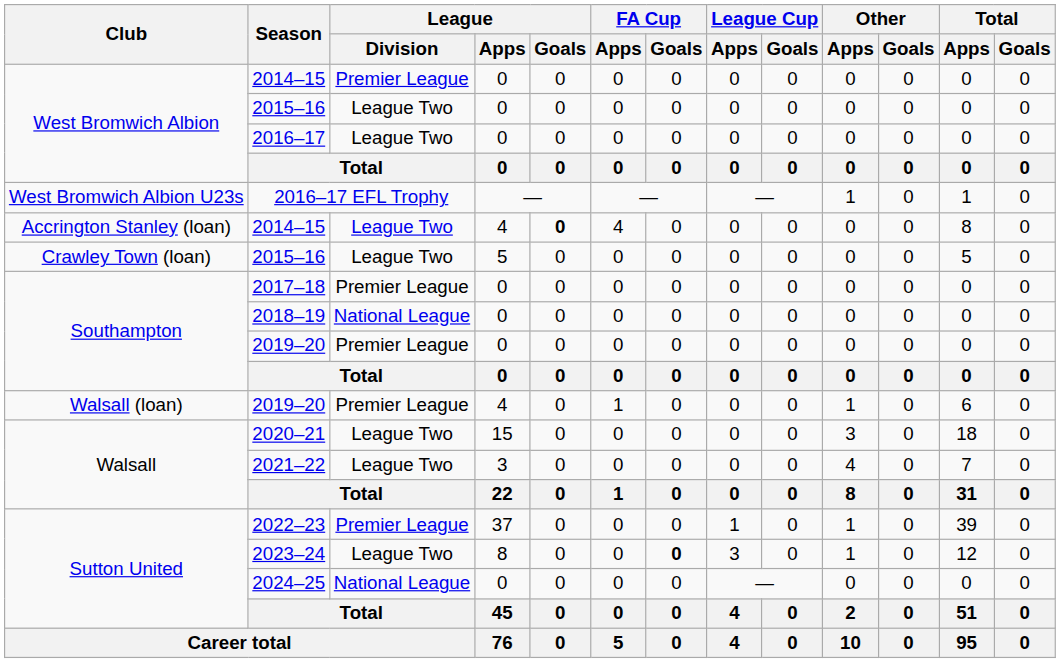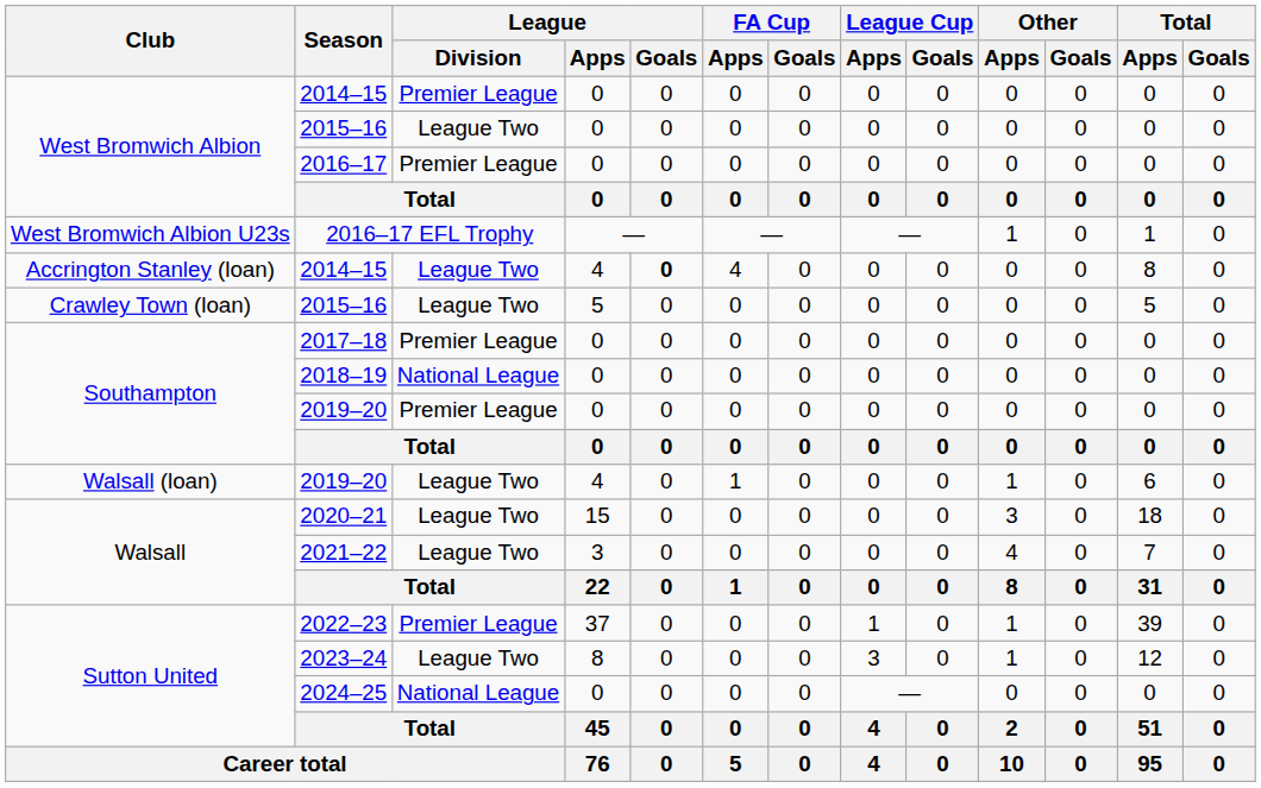 <table class="wikitable" style="text-align: center;">
 <tr>
 <th rowspan=2>Club</th>
 <th rowspan=2>Season</th>
 <th colspan=3>League</th>
 <th colspan=2><a href='#'>FA Cup</a></th>
 <th colspan=2><a href='#'>League Cup</a></th>
 <th colspan=2>Other</th>
 <th colspan=2>Total</th>
 </tr>
 <tr>
 <th>Division</th>
 <th>Apps</th>
 <th>Goals</th>
 <th>Apps</th>
 <th>Goals</th>
 <th>Apps</th>
 <th>Goals</th>
 <th>Apps</th>
 <th>Goals</th>
 <th>Apps</th>
 <th>Goals</th>
 </tr>
 <tr>
 <td rowspan=4><a href='#'>West Bromwich Albion</a></td>
 <td><a href='#'>2014–15</a></td>
 <td><a href='#'>Premier League</a></td>
 <td>0</td>
 <td>0</td>
 <td>0</td>
 <td>0</td>
 <td>0</td>
 <td>0</td>
 <td>0</td>
 <td>0</td>
 <td>0</td>
 <td>0</td>
 </tr>
 <tr>
 <td><a href='#'>2015–16</a></td>
 <td>League Two</td>
 <td>0</td>
 <td>0</td>
 <td>0</td>
 <td>0</td>
 <td>0</td>
 <td>0</td>
 <td>0</td>
 <td>0</td>
 <td>0</td>
 <td>0</td>
 </tr>
 <tr>
 <td><a href='#'>2016–17</a></td>
-<td>League Two</td>
+<td>Premier League</td>
 <td>0</td>
 <td>0</td>
 <td>0</td>
 <td>0</td>
 <td>0</td>
 <td>0</td>
 <td>0</td>
 <td>0</td>
 <td>0</td>
 <td>0</td>
 </tr>
 <tr>
 <th colspan=2>Total</th>
 <th>0</th>
 <th>0</th>
 <th>0</th>
 <th>0</th>
 <th>0</th>
 <th>0</th>
 <th>0</th>
 <th>0</th>
 <th>0</th>
 <th>0</th>
 </tr>
 <tr>
 <td><a href='#'>West Bromwich Albion U23s</a></td>
 <td colspan="2"><a href='#'>2016–17 EFL Trophy</a></td>
 <td colspan=2>—</td>
 <td colspan=2>—</td>
 <td colspan=2>—</td>
 <td>1</td>
 <td>0</td>
 <td>1</td>
 <td>0</td>
 </tr>
 <tr>
 <td><a href='#'>Accrington Stanley</a> (loan)</td>
 <td><a href='#'>2014–15</a></td>
 <td><a href='#'>League Two</a></td>
 <td>4</td>
 <td><strong>0</strong></td>
 <td>4</td>
 <td>0</td>
 <td>0</td>
 <td>0</td>
 <td>0</td>
 <td>0</td>
 <td>8</td>
 <td>0</td>
 </tr>
 <tr>
 <td><a href='#'>Crawley Town</a> (loan)</td>
 <td><a href='#'>2015–16</a></td>
 <td>League Two</td>
 <td>5</td>
 <td>0</td>
 <td>0</td>
 <td>0</td>
 <td>0</td>
 <td>0</td>
 <td>0</td>
 <td>0</td>
 <td>5</td>
 <td>0</td>
 </tr>
 <tr>
 <td rowspan=4><a href='#'>Southampton</a></td>
 <td><a href='#'>2017–18</a></td>
 <td>Premier League</td>
 <td>0</td>
 <td>0</td>
 <td>0</td>
 <td>0</td>
 <td>0</td>
 <td>0</td>
 <td>0</td>
 <td>0</td>
 <td>0</td>
 <td>0</td>
 </tr>
 <tr>
 <td><a href='#'>2018–19</a></td>
 <td><a href='#'>National League</a></td>
 <td>0</td>
 <td>0</td>
 <td>0</td>
 <td>0</td>
 <td>0</td>
 <td>0</td>
 <td>0</td>
 <td>0</td>
 <td>0</td>
 <td>0</td>
 </tr>
 <tr>
 <td><a href='#'>2019–20</a></td>
 <td>Premier League</td>
 <td>0</td>
 <td>0</td>
 <td>0</td>
 <td>0</td>
 <td>0</td>
 <td>0</td>
 <td>0</td>
 <td>0</td>
 <td>0</td>
 <td>0</td>
 </tr>
 <tr>
 <th colspan=2>Total</th>
 <th>0</th>
 <th>0</th>
 <th>0</th>
 <th>0</th>
 <th>0</th>
 <th>0</th>
 <th>0</th>
 <th>0</th>
 <th>0</th>
 <th>0</th>
 </tr>
 <tr>
 <td><a href='#'>Walsall</a> (loan)</td>
 <td><a href='#'>2019–20</a></td>
-<td>Premier League</td>
+<td>League Two</td>
 <td>4</td>
 <td>0</td>
 <td>1</td>
 <td>0</td>
 <td>0</td>
 <td>0</td>
 <td>1</td>
 <td>0</td>
 <td>6</td>
 <td>0</td>
 </tr>
 <tr>
 <td rowspan=3>Walsall</td>
 <td><a href='#'>2020–21</a></td>
 <td>League Two</td>
 <td>15</td>
 <td>0</td>
 <td>0</td>
 <td>0</td>
 <td>0</td>
 <td>0</td>
 <td>3</td>
 <td>0</td>
 <td>18</td>
 <td>0</td>
 </tr>
 <tr>
 <td><a href='#'>2021–22</a></td>
 <td>League Two</td>
 <td>3</td>
 <td>0</td>
 <td>0</td>
 <td>0</td>
 <td>0</td>
 <td>0</td>
 <td>4</td>
 <td>0</td>
 <td>7</td>
 <td>0</td>
 </tr>
 <tr>
 <th colspan=2>Total</th>
 <th>22</th>
 <th>0</th>
 <th>1</th>
 <th>0</th>
 <th>0</th>
 <th>0</th>
 <th>8</th>
 <th>0</th>
 <th>31</th>
 <th>0</th>
 </tr>
 <tr>
 <td rowspan="4"><a href='#'>Sutton United</a></td>
 <td><a href='#'>2022–23</a></td>
 <td><a href='#'>Premier League</a></td>
 <td>37</td>
 <td>0</td>
 <td>0</td>
 <td>0</td>
 <td>1</td>
 <td>0</td>
 <td>1</td>
 <td>0</td>
 <td>39</td>
 <td>0</td>
 </tr>
 <tr>
 <td><a href='#'>2023–24</a></td>
 <td>League Two</td>
 <td>8</td>
 <td>0</td>
 <td>0</td>
-<td><strong>0</strong></td>
+<td>0</td>
 <td>3</td>
 <td>0</td>
 <td>1</td>
 <td>0</td>
 <td>12</td>
 <td>0</td>
 </tr>
 <tr>
 <td><a href='#'>2024–25</a></td>
 <td><a href='#'>National League</a></td>
 <td>0</td>
 <td>0</td>
 <td>0</td>
 <td>0</td>
 <td colspan="2">—</td>
 <td>0</td>
 <td>0</td>
 <td>0</td>
 <td>0</td>
 </tr>
 <tr>
 <th colspan="2">Total</th>
 <th>45</th>
 <th>0</th>
 <th>0</th>
 <th>0</th>
 <th>4</th>
 <th>0</th>
 <th>2</th>
 <th>0</th>
 <th>51</th>
 <th>0</th>
 </tr>
 <tr>
 <th colspan=3>Career total</th>
 <th>76</th>
 <th>0</th>
 <th>5</th>
 <th>0</th>
 <th>4</th>
 <th>0</th>
 <th>10</th>
 <th>0</th>
 <th>95</th>
 <th>0</th>
 </tr>
 </table>
